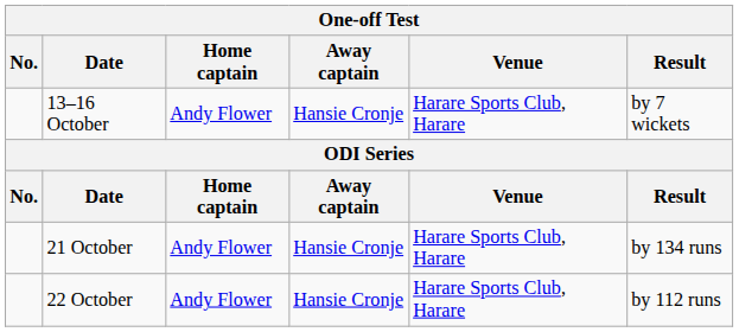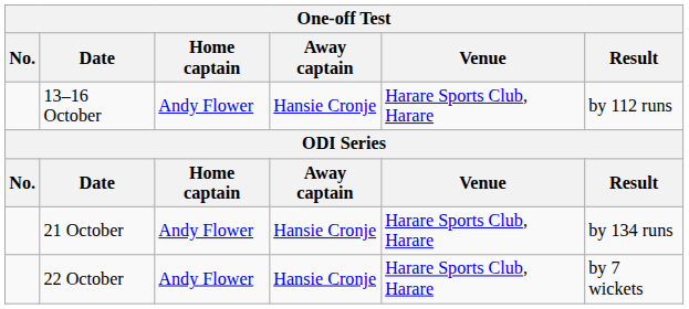 <table class="wikitable">
 <tr>
 <th colspan="9">One-off Test</th>
 </tr>
 <tr>
 <th>No.</th>
 <th>Date</th>
 <th>Home captain</th>
 <th>Away captain</th>
 <th>Venue</th>
 <th>Result</th>
 </tr>
 <tr>
 <td></td>
 <td>13–16 October</td>
 <td><a href='#'>Andy Flower</a></td>
 <td><a href='#'>Hansie Cronje</a></td>
 <td><a href='#'>Harare Sports Club</a>, <a href='#'>Harare</a></td>
-<td> by 7 wickets</td>
+<td> by 112 runs</td>
 </tr>
 <tr>
 <th colspan="9">ODI Series</th>
 </tr>
 <tr>
 <th>No.</th>
 <th>Date</th>
 <th>Home captain</th>
 <th>Away captain</th>
 <th>Venue</th>
 <th>Result</th>
 </tr>
 <tr>
 <td></td>
 <td>21 October</td>
 <td><a href='#'>Andy Flower</a></td>
 <td><a href='#'>Hansie Cronje</a></td>
 <td><a href='#'>Harare Sports Club</a>, <a href='#'>Harare</a></td>
 <td> by 134 runs</td>
 </tr>
 <tr>
 <td></td>
 <td>22 October</td>
 <td><a href='#'>Andy Flower</a></td>
 <td><a href='#'>Hansie Cronje</a></td>
 <td><a href='#'>Harare Sports Club</a>, <a href='#'>Harare</a></td>
-<td> by 112 runs</td>
+<td> by 7 wickets</td>
 </tr>
 </table>
